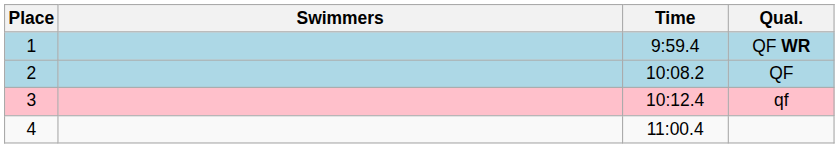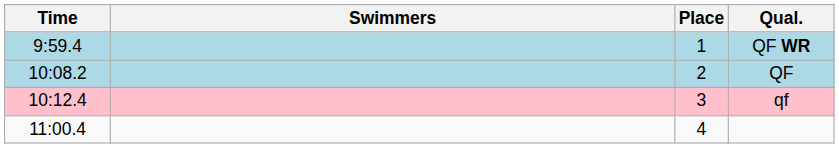 <table class=wikitable style="text-align:center">
 <tr>
+<th width=90>Time</th>
+<th width=510>Swimmers</th>
 <th>Place</th>
-<th width=510>Swimmers</th>
-<th width=90>Time</th>
 <th width=90>Qual.</th>
 </tr>
 <tr bgcolor=lightblue>
+<td>9:59.4</td>
+<td align=left></td>
 <td>1</td>
-<td align=left></td>
-<td>9:59.4</td>
 <td>QF <strong>WR</strong></td>
 </tr>
 <tr bgcolor=lightblue>
+<td>10:08.2</td>
+<td align=left></td>
 <td>2</td>
-<td align=left></td>
-<td>10:08.2</td>
 <td>QF</td>
 </tr>
 <tr bgcolor=pink>
+<td>10:12.4</td>
+<td align=left></td>
 <td>3</td>
-<td align=left></td>
-<td>10:12.4</td>
 <td>qf</td>
 </tr>
 <tr>
+<td>11:00.4</td>
+<td align=left></td>
 <td>4</td>
-<td align=left></td>
-<td>11:00.4</td>
 <td></td>
 </tr>
 </table>
